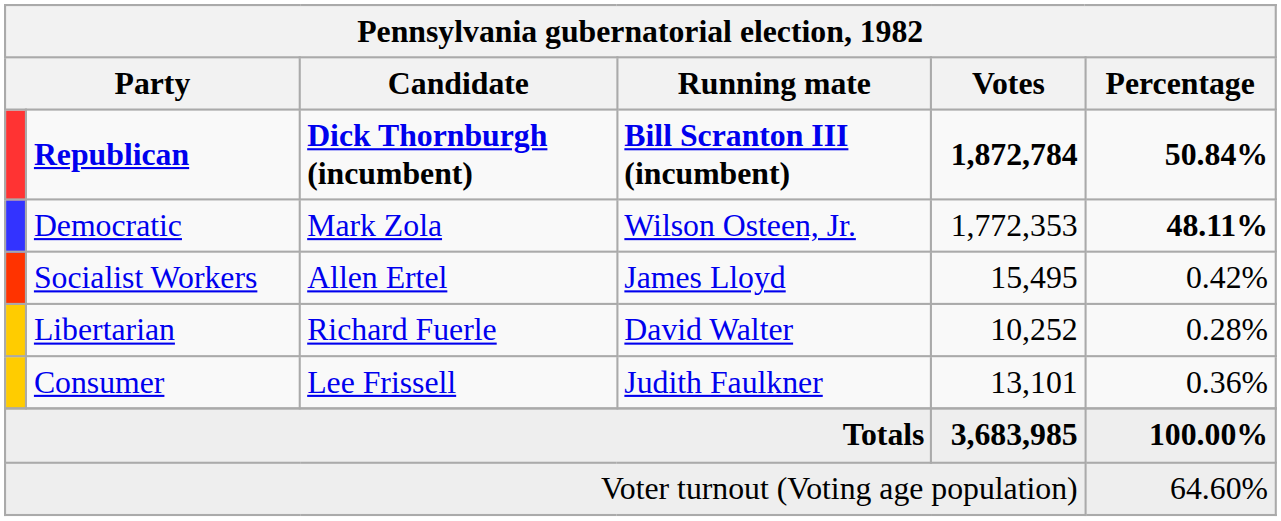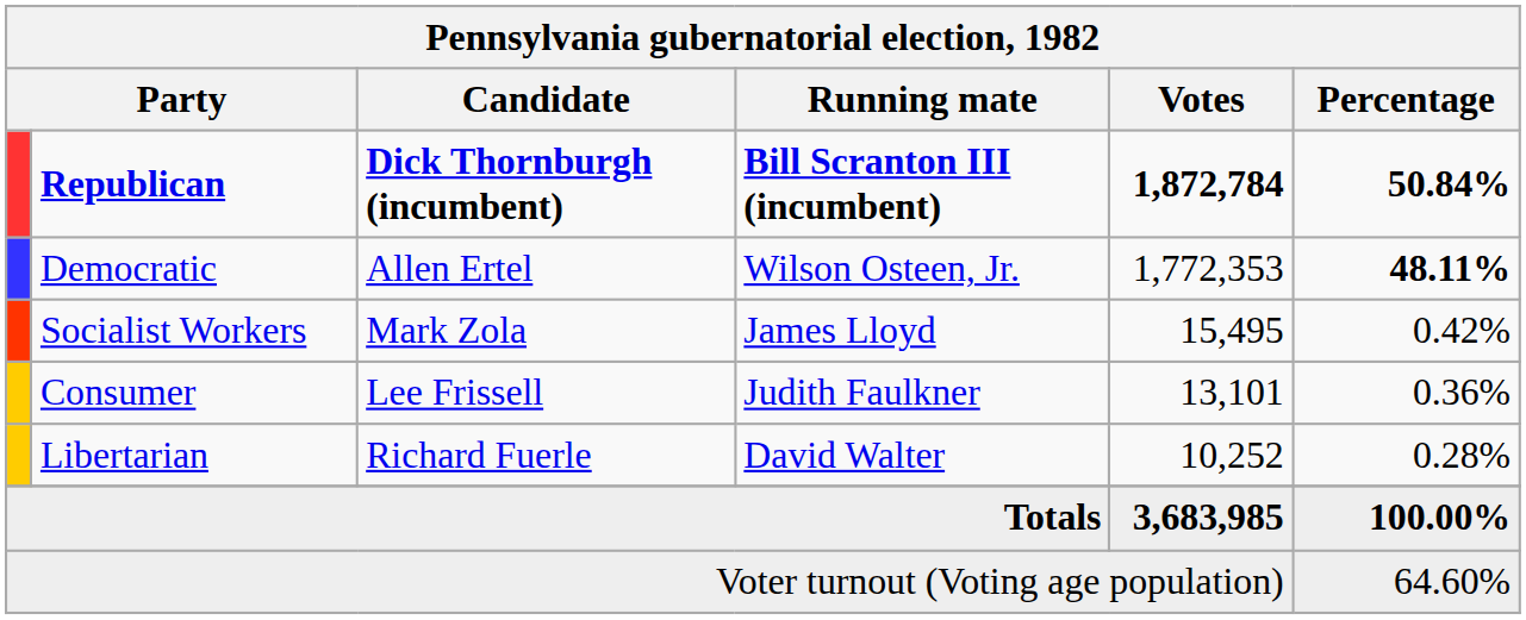 <table class="wikitable" style="background: #f9f9f9; font-size: 95%;">
 <tr style="background-color:#E9E9E9">
 <th colspan="6">Pennsylvania gubernatorial election, 1982</th>
 </tr>
 <tr bgcolor="#EEEEEE" align="center">
 <th colspan="2" style="width: 15em">Party</th>
 <th style="width: 17em">Candidate</th>
 <th style="width: 17em">Running mate</th>
 <th style="width: 5em">Votes</th>
 <th style="width: 7em">Percentage</th>
 </tr>
 <tr>
 <th style="background-color:#FF3333; width:3px"></th>
 <td style="width: 130px"><strong><a href='#'>Republican</a></strong></td>
 <td><strong><a href='#'>Dick Thornburgh</a></strong> <strong>(incumbent)</strong></td>
 <td><strong><a href='#'>Bill Scranton III</a></strong> <strong>(incumbent)</strong></td>
 <td align="right"><strong>1,872,784</strong></td>
 <td align="right"><strong>50.84%</strong></td>
 </tr>
 <tr>
 <th style="background-color:#3333FF; width:3px"></th>
 <td style="width:130px"><a href='#'>Democratic</a></td>
-<td><a href='#'>Mark Zola</a></td>
+<td><a href='#'>Allen Ertel</a></td>
 <td><a href='#'>Wilson Osteen, Jr.</a></td>
 <td align="right">1,772,353</td>
 <td align="right"><strong>48.11%</strong></td>
 </tr>
 <tr>
 <th style="background-color:#FF3300; width:3px"></th>
 <td style="width:130px"><a href='#'>Socialist Workers</a></td>
-<td><a href='#'>Allen Ertel</a></td>
+<td><a href='#'>Mark Zola</a></td>
 <td><a href='#'>James Lloyd</a></td>
 <td align="right">15,495</td>
 <td align="right">0.42%</td>
+</tr>
+<tr>
+<th style="background-color:#FFCC00; width:3px"></th>
+<td style="width:130px"><a href='#'>Consumer</a></td>
+<td><a href='#'>Lee Frissell</a></td>
+<td><a href='#'>Judith Faulkner</a></td>
+<td align="right">13,101</td>
+<td align="right">0.36%</td>
 </tr>
 <tr>
 <th style="background-color:#FFCC00; width:3px"></th>
 <td style="width:130px"><a href='#'>Libertarian</a></td>
 <td><a href='#'>Richard Fuerle</a></td>
 <td><a href='#'>David Walter</a></td>
 <td align="right">10,252</td>
 <td align="right">0.28%</td>
-</tr>
-<tr>
-<th style="background-color:#FFCC00; width:3px"></th>
-<td style="width:130px"><a href='#'>Consumer</a></td>
-<td><a href='#'>Lee Frissell</a></td>
-<td><a href='#'>Judith Faulkner</a></td>
-<td align="right">13,101</td>
-<td align="right">0.36%</td>
 </tr>
 <tr>
 </tr>
 <tr bgcolor="#EEEEEE">
 <td colspan="4" align="right"><strong>Totals</strong></td>
 <td align="right"><strong>3,683,985</strong></td>
 <td align="right"><strong>100.00%</strong></td>
 </tr>
 <tr bgcolor="#EEEEEE">
 <td colspan="5" align="right">Voter turnout (Voting age population)</td>
 <td colspan="1" align="right">64.60%</td>
 </tr>
 </table>
